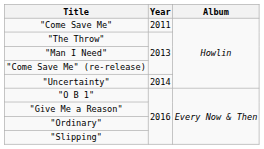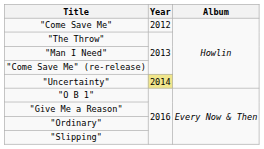 <table class="wikitable plainrowheaders" style="text-align:center;">
 <tr>
 <th>Title</th>
 <th>Year</th>
 <th>Album</th>
 </tr>
 <tr>
 <td>"Come Save Me"</td>
-<td>2011</td>
+<td>2012</td>
 <td rowspan="5"><em>Howlin</em></td>
 </tr>
 <tr>
 <td>"The Throw"</td>
 <td rowspan="3">2013</td>
 </tr>
 <tr>
 <td>"Man I Need"</td>
 </tr>
 <tr>
 <td>"Come Save Me" (re-release)</td>
 </tr>
 <tr>
 <td>"Uncertainty"</td>
-<td>2014</td>
+<td style="background: khaki;">2014</td>
 </tr>
 <tr>
 <td>"O B 1"</td>
 <td rowspan="4">2016</td>
 <td rowspan="4"><em>Every Now & Then</em></td>
 </tr>
 <tr>
 <td>"Give Me a Reason"</td>
 </tr>
 <tr>
 <td>"Ordinary"</td>
 </tr>
 <tr>
 <td>"Slipping"</td>
 </tr>
 </table>
